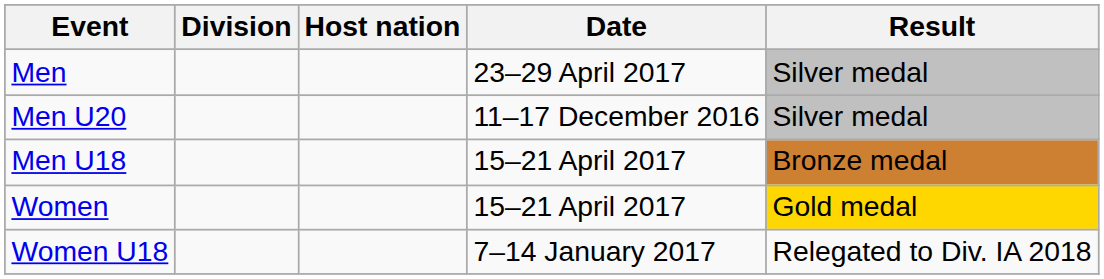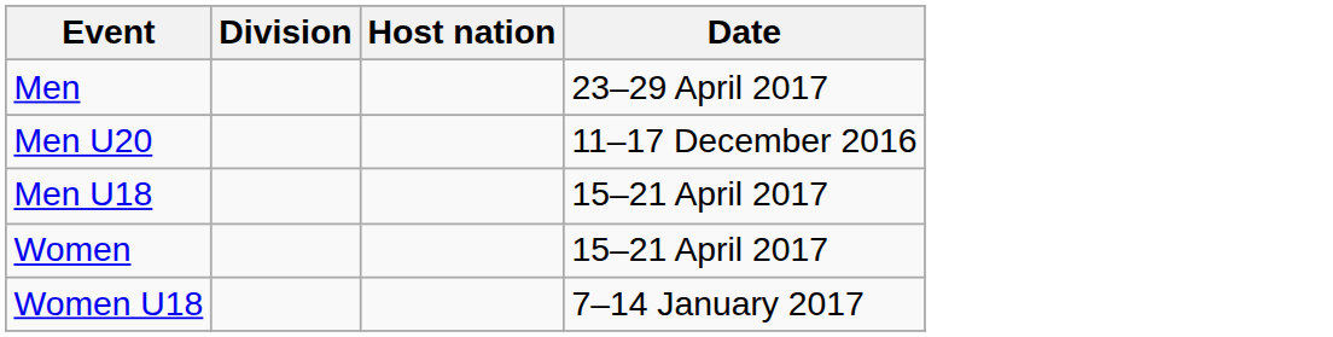 <table class="wikitable">
 <tr>
 <th>Event</th>
 <th>Division</th>
 <th>Host nation</th>
 <th>Date</th>
-<th>Result</th>
 </tr>
 <tr>
 <td><a href='#'>Men</a></td>
 <td> </td>
 <td></td>
 <td>23–29 April 2017</td>
-<td style="background:#c0c0c0;">Silver medal<br></td>
 </tr>
 <tr>
 <td><a href='#'>Men U20</a></td>
 <td></td>
 <td></td>
 <td>11–17 December 2016</td>
-<td style="background:#c0c0c0;">Silver medal<br></td>
 </tr>
 <tr>
 <td><a href='#'>Men U18</a></td>
 <td></td>
 <td></td>
 <td>15–21 April 2017</td>
-<td style="background:#cd7f32;"><span>Bronze medal<br></span></td>
 </tr>
 <tr>
 <td><a href='#'>Women</a></td>
 <td></td>
 <td></td>
 <td>15–21 April 2017</td>
-<td style="background:#ffd700;">Gold medal<br></td>
 </tr>
 <tr>
 <td><a href='#'>Women U18</a></td>
 <td></td>
 <td></td>
 <td>7–14 January 2017</td>
-<td>Relegated to Div. IA 2018<br></td>
 </tr>
 </table>
